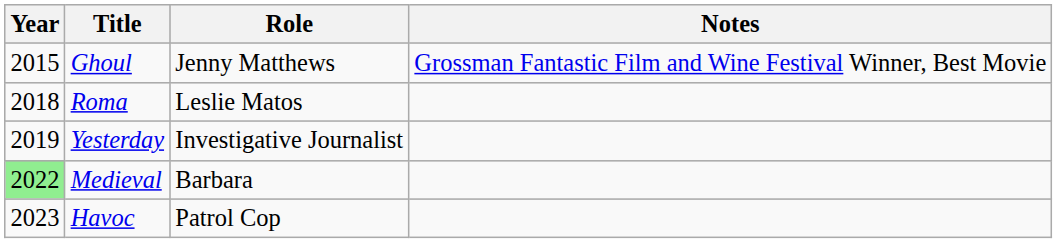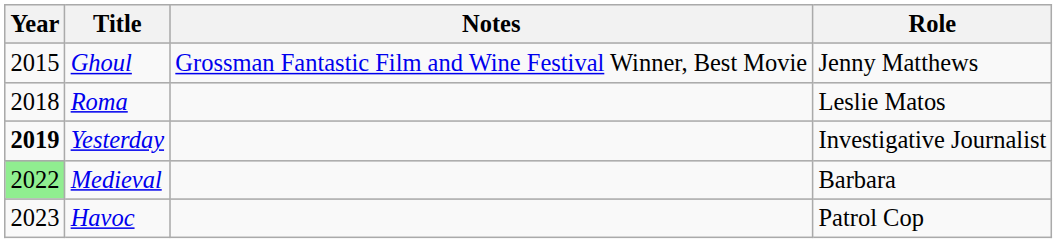 <table class="wikitable sortable">
 <tr>
 <th>Year</th>
 <th>Title</th>
+<th class="unsortable">Notes</th>
 <th>Role</th>
-<th class="unsortable">Notes</th>
 </tr>
 <tr>
 <td>2015</td>
 <td><em><a href='#'>Ghoul</a></em></td>
+<td><a href='#'>Grossman Fantastic Film and Wine Festival</a> Winner, Best Movie</td>
 <td>Jenny Matthews</td>
-<td><a href='#'>Grossman Fantastic Film and Wine Festival</a> Winner, Best Movie</td>
 </tr>
 <tr>
 <td>2018</td>
 <td><em><a href='#'>Roma</a></em></td>
+<td></td>
 <td>Leslie Matos</td>
-<td></td>
 </tr>
 <tr>
-<td>2019</td>
+<td><strong>2019</strong></td>
 <td><em><a href='#'>Yesterday</a></em></td>
+<td></td>
 <td>Investigative Journalist</td>
-<td></td>
 </tr>
 <tr>
 <td style="background: lightgreen;">2022</td>
 <td><em><a href='#'>Medieval</a></em></td>
+<td></td>
 <td>Barbara</td>
-<td></td>
 </tr>
 <tr>
 <td>2023</td>
 <td><em><a href='#'>Havoc</a></em></td>
+<td></td>
 <td>Patrol Cop</td>
-<td></td>
 </tr>
 </table>
